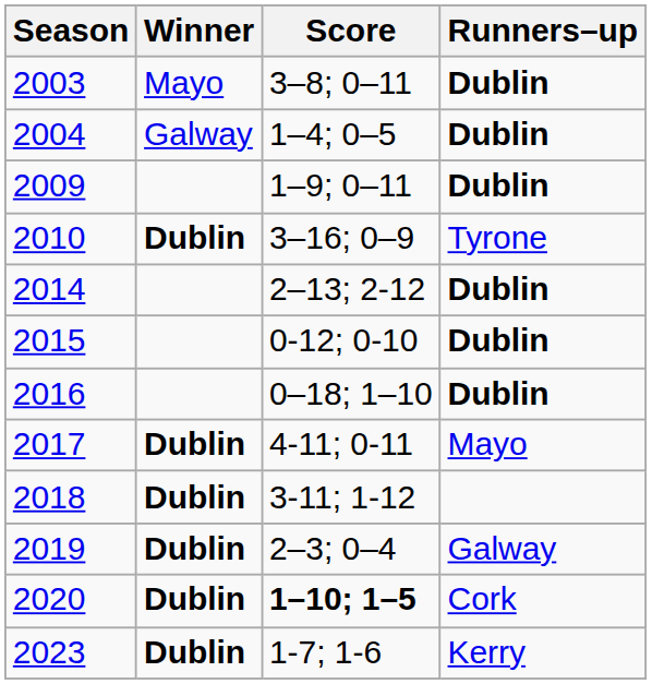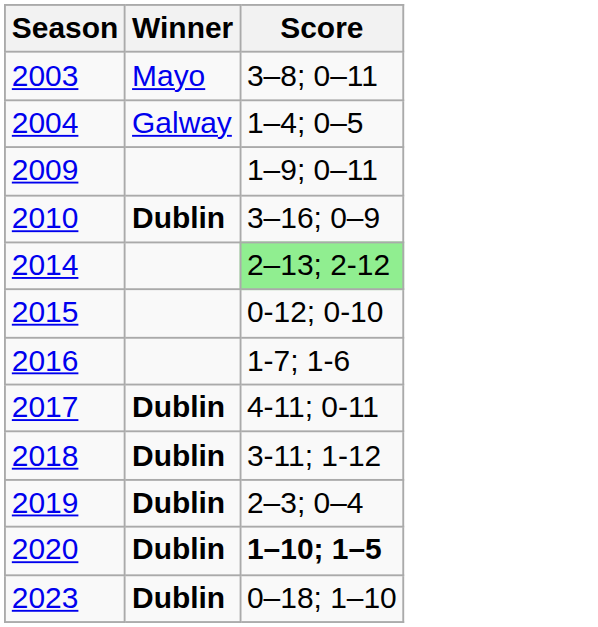 <table class="wikitable collapsible">
 <tr>
 <th>Season</th>
 <th>Winner</th>
 <th>Score</th>
-<th>Runners–up</th>
 </tr>
 <tr>
 <td><a href='#'>2003</a></td>
 <td><a href='#'>Mayo</a></td>
 <td>3–8; 0–11</td>
-<td><strong>Dublin</strong></td>
 </tr>
 <tr>
 <td><a href='#'>2004</a></td>
 <td><a href='#'>Galway</a></td>
 <td>1–4; 0–5</td>
-<td><strong>Dublin</strong></td>
 </tr>
 <tr>
 <td><a href='#'>2009</a></td>
 <td></td>
 <td>1–9; 0–11</td>
-<td><strong>Dublin</strong></td>
 </tr>
 <tr>
 <td><a href='#'>2010</a></td>
 <td><strong>Dublin</strong></td>
 <td>3–16; 0–9</td>
-<td><a href='#'>Tyrone</a></td>
 </tr>
 <tr>
 <td><a href='#'>2014</a></td>
 <td></td>
-<td>2–13; 2-12</td>
-<td><strong>Dublin</strong></td>
+<td style="background: lightgreen;">2–13; 2-12</td>
 </tr>
 <tr>
 <td><a href='#'>2015</a></td>
 <td></td>
 <td>0-12; 0-10</td>
-<td><strong>Dublin</strong></td>
 </tr>
 <tr>
 <td><a href='#'>2016</a></td>
 <td></td>
-<td>0–18; 1–10</td>
-<td><strong>Dublin</strong></td>
+<td>1-7; 1-6</td>
 </tr>
 <tr>
 <td><a href='#'>2017</a></td>
 <td><strong>Dublin</strong></td>
 <td>4-11; 0-11</td>
-<td><a href='#'>Mayo</a></td>
 </tr>
 <tr>
 <td><a href='#'>2018</a></td>
 <td><strong>Dublin</strong></td>
 <td>3-11; 1-12</td>
-<td></td>
 </tr>
 <tr>
 <td><a href='#'>2019</a></td>
 <td><strong>Dublin</strong></td>
 <td>2–3; 0–4</td>
-<td><a href='#'>Galway</a></td>
 </tr>
 <tr>
 <td><a href='#'>2020</a></td>
 <td><strong>Dublin</strong></td>
 <td><strong>1–10; 1–5</strong></td>
-<td><a href='#'>Cork</a></td>
 </tr>
 <tr>
 <td><a href='#'>2023</a></td>
 <td><strong>Dublin</strong></td>
-<td>1-7; 1-6</td>
-<td><a href='#'>Kerry</a></td>
+<td>0–18; 1–10</td>
 </tr>
 </table>
